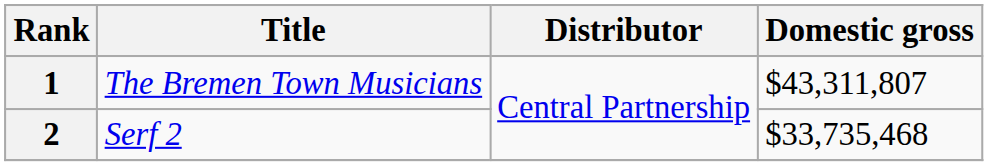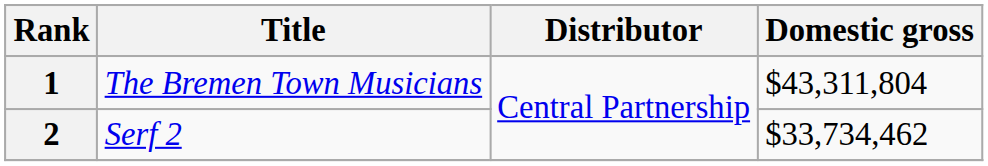 <table class="wikitable sortable" style="margin:auto; margin:auto;">
 <tr>
 <th>Rank</th>
 <th>Title</th>
 <th>Distributor</th>
 <th>Domestic gross</th>
 </tr>
 <tr>
 <th>1</th>
 <td><em><a href='#'>The Bremen Town Musicians</a></em></td>
 <td rowspan="2"><a href='#'>Central Partnership</a></td>
-<td>$43,311,807</td>
+<td>$43,311,804</td>
 </tr>
 <tr>
 <th>2</th>
 <td><em><a href='#'>Serf 2</a></em></td>
-<td>$33,735,468</td>
+<td>$33,734,462</td>
 </tr>
 <tr>
 </tr>
 </table>
